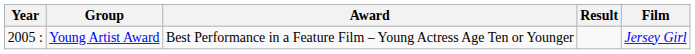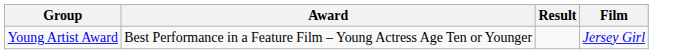 <table class="wikitable">
 <tr>
-<th>Year</th>
 <th>Group</th>
 <th>Award</th>
 <th>Result</th>
 <th>Film</th>
 </tr>
 <tr>
-<td>2005 :</td>
 <td><a href='#'>Young Artist Award</a></td>
 <td>Best Performance in a Feature Film – Young Actress Age Ten or Younger</td>
 <td></td>
 <td><em><a href='#'>Jersey Girl</a></em></td>
 </tr>
 </table>
